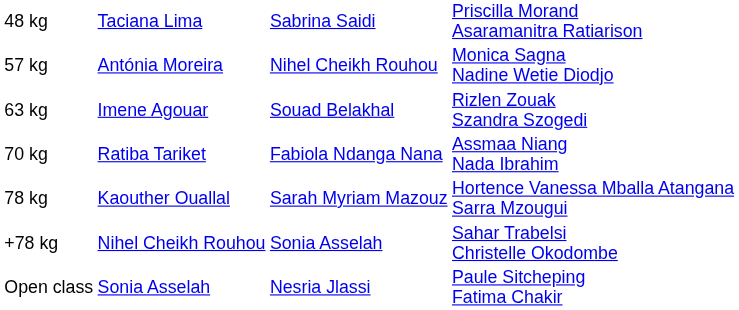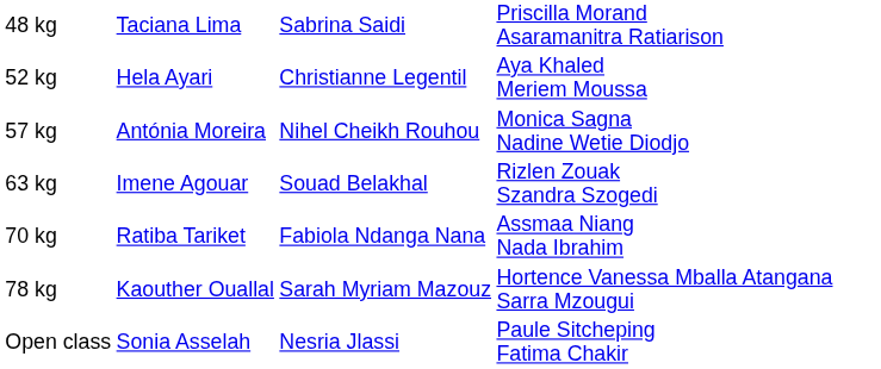 <table>
 <tr>
 <td>48 kg</td>
 <td> <a href='#'>Taciana Lima</a></td>
 <td> <a href='#'>Sabrina Saidi</a></td>
 <td> <a href='#'>Priscilla Morand</a> <br>  <a href='#'>Asaramanitra Ratiarison</a></td>
+</tr>
+<tr>
+<td>52 kg</td>
+<td> <a href='#'>Hela Ayari</a></td>
+<td> <a href='#'>Christianne Legentil</a></td>
+<td> <a href='#'>Aya Khaled</a> <br>  <a href='#'>Meriem Moussa</a></td>
 </tr>
 <tr>
 <td>57 kg</td>
 <td> <a href='#'>Antónia Moreira</a></td>
 <td> <a href='#'>Nihel Cheikh Rouhou</a></td>
 <td> <a href='#'>Monica Sagna</a> <br>  <a href='#'>Nadine Wetie Diodjo</a></td>
 </tr>
 <tr>
 <td>63 kg</td>
 <td> <a href='#'>Imene Agouar</a></td>
 <td> <a href='#'>Souad Belakhal</a></td>
 <td> <a href='#'>Rizlen Zouak</a> <br>  <a href='#'>Szandra Szogedi</a></td>
 </tr>
 <tr>
 <td>70 kg</td>
 <td> <a href='#'>Ratiba Tariket</a></td>
 <td> <a href='#'>Fabiola Ndanga Nana</a></td>
 <td> <a href='#'>Assmaa Niang</a> <br>  <a href='#'>Nada Ibrahim</a></td>
 </tr>
 <tr>
 <td>78 kg</td>
 <td> <a href='#'>Kaouther Ouallal</a></td>
 <td> <a href='#'>Sarah Myriam Mazouz</a></td>
 <td> <a href='#'>Hortence Vanessa Mballa Atangana</a> <br>  <a href='#'>Sarra Mzougui</a></td>
 </tr>
 <tr>
-<td>+78 kg</td>
-<td> <a href='#'>Nihel Cheikh Rouhou</a></td>
-<td> <a href='#'>Sonia Asselah</a></td>
-<td> <a href='#'>Sahar Trabelsi</a> <br>  <a href='#'>Christelle Okodombe</a></td>
-</tr>
-<tr>
 <td>Open class</td>
 <td> <a href='#'>Sonia Asselah</a></td>
 <td> <a href='#'>Nesria Jlassi</a></td>
 <td> <a href='#'>Paule Sitcheping</a> <br>  <a href='#'>Fatima Chakir</a></td>
 </tr>
 </table>
